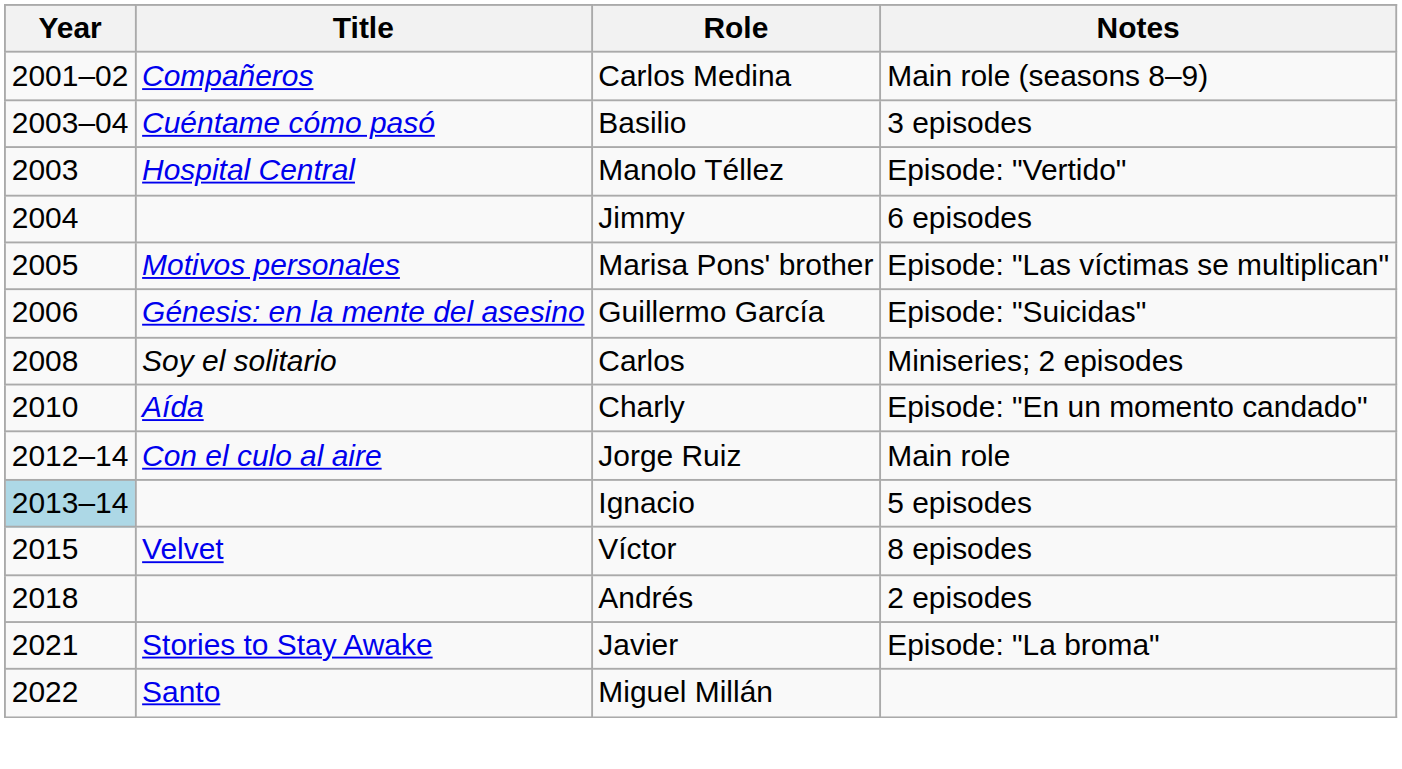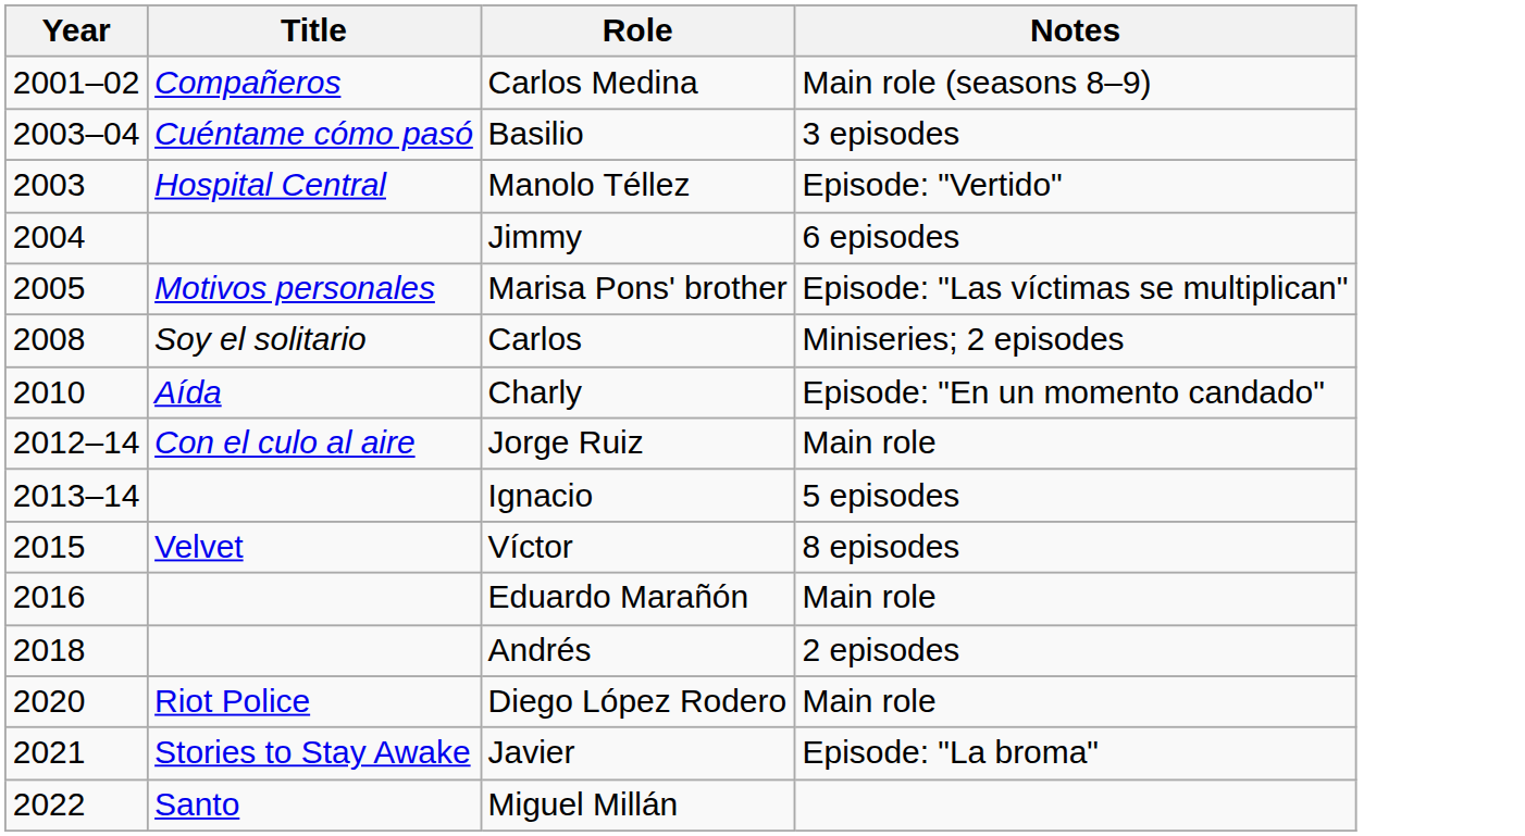 <table class="wikitable sortable">
 <tr>
 <th>Year</th>
 <th>Title</th>
 <th>Role</th>
 <th class="unsortable">Notes</th>
 </tr>
 <tr>
 <td>2001–02</td>
 <td><em><a href='#'>Compañeros</a></em></td>
 <td>Carlos Medina</td>
 <td>Main role (seasons 8–9)</td>
 </tr>
 <tr>
 <td>2003–04</td>
 <td><em><a href='#'>Cuéntame cómo pasó</a></em></td>
 <td>Basilio</td>
 <td>3 episodes</td>
 </tr>
 <tr>
 <td>2003</td>
 <td><em><a href='#'>Hospital Central</a></em></td>
 <td>Manolo Téllez</td>
 <td>Episode: "Vertido"</td>
 </tr>
 <tr>
 <td>2004</td>
 <td><em></em></td>
 <td>Jimmy</td>
 <td>6 episodes</td>
 </tr>
 <tr>
 <td>2005</td>
 <td><em><a href='#'>Motivos personales</a></em></td>
 <td>Marisa Pons' brother</td>
 <td>Episode: "Las víctimas se multiplican"</td>
 </tr>
 <tr>
-<td>2006</td>
-<td><em><a href='#'>Génesis: en la mente del asesino</a></em></td>
-<td>Guillermo García</td>
-<td>Episode: "Suicidas"</td>
-</tr>
-<tr>
 <td>2008</td>
 <td><em>Soy el solitario</em></td>
 <td>Carlos</td>
 <td>Miniseries; 2 episodes</td>
 </tr>
 <tr>
 <td>2010</td>
 <td><em><a href='#'>Aída</a></em></td>
 <td>Charly</td>
 <td>Episode: "En un momento candado"</td>
 </tr>
 <tr>
 <td>2012–14</td>
 <td><em><a href='#'>Con el culo al aire</a></em></td>
 <td>Jorge Ruiz</td>
 <td>Main role</td>
 </tr>
 <tr>
-<td style="background: lightblue;">2013–14</td>
+<td>2013–14</td>
 <td><em></td>
 <td>Ignacio</td>
 <td>5 episodes</td>
 </tr>
 <tr>
 <td>2015</td>
 <td></em><a href='#'>Velvet</a><em></td>
 <td>Víctor</td>
 <td>8 episodes</td>
 </tr>
 <tr>
+<td>2016</td>
+<td></em><em></td>
+<td>Eduardo Marañón</td>
+<td>Main role</td>
+</tr>
+<tr>
 <td>2018</td>
 <td></em><em></td>
 <td>Andrés</td>
 <td>2 episodes</td>
+</tr>
+<tr>
+<td>2020</td>
+<td></em><a href='#'>Riot Police</a><em></td>
+<td>Diego López Rodero</td>
+<td>Main role</td>
 </tr>
 <tr>
 <td>2021</td>
 <td></em><a href='#'>Stories to Stay Awake</a><em></td>
 <td>Javier</td>
 <td>Episode: "La broma"</td>
 </tr>
 <tr>
 <td>2022</td>
 <td></em><a href='#'>Santo</a><em></td>
 <td>Miguel Millán</td>
 </tr>
 </table>
